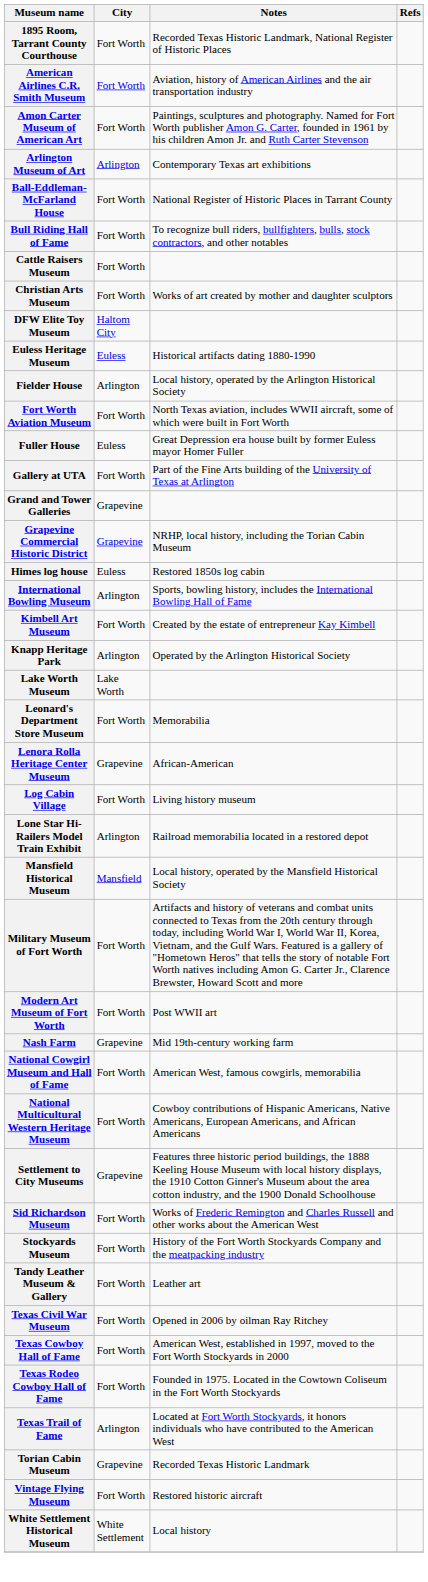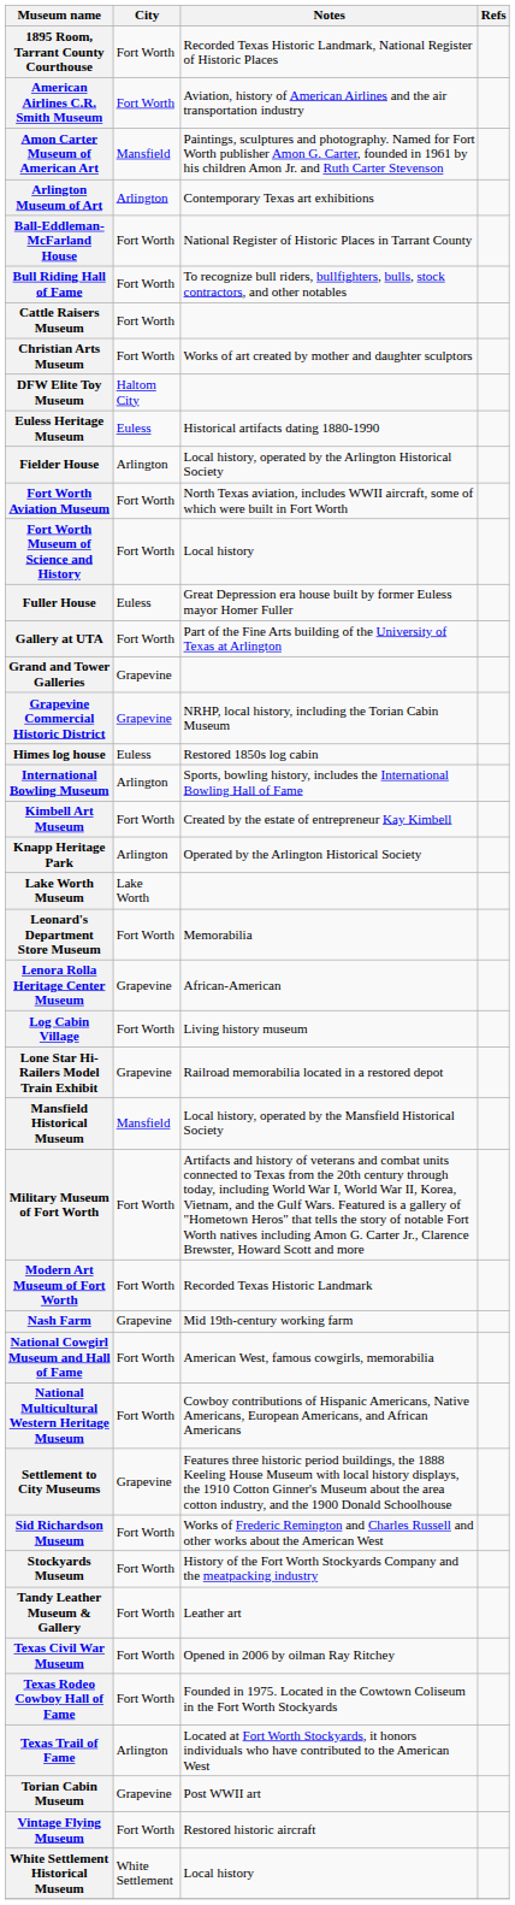 <table class="wikitable sortable plainrowheaders">
 <tr>
 <th scope="col">Museum name</th>
 <th scope="col">City</th>
 <th scope="col">Notes</th>
 <th scope="col" class="unsortable">Refs</th>
 </tr>
 <tr>
 <th scope="row">1895 Room, Tarrant County Courthouse</th>
 <td>Fort Worth</td>
 <td>Recorded Texas Historic Landmark, National Register of Historic Places</td>
 <td align="center"></td>
 </tr>
 <tr>
 <th scope="row"><a href='#'>American Airlines C.R. Smith Museum</a></th>
 <td><a href='#'>Fort Worth</a></td>
 <td>Aviation, history of <a href='#'>American Airlines</a> and the air transportation industry</td>
 <td align="center"></td>
 </tr>
 <tr>
 <th scope="row"><a href='#'>Amon Carter Museum of American Art</a></th>
-<td>Fort Worth</td>
+<td><a href='#'>Mansfield</a></td>
 <td>Paintings, sculptures and photography. Named for Fort Worth publisher <a href='#'>Amon G. Carter</a>, founded in 1961 by his children Amon Jr. and <a href='#'>Ruth Carter Stevenson</a></td>
 <td align="center"></td>
 </tr>
 <tr>
 <th scope="row"><a href='#'>Arlington Museum of Art</a></th>
 <td><a href='#'>Arlington</a></td>
 <td>Contemporary Texas art exhibitions</td>
 <td align="center"></td>
 </tr>
 <tr>
 <th scope="row"><a href='#'>Ball-Eddleman-McFarland House</a></th>
 <td>Fort Worth</td>
 <td>National Register of Historic Places in Tarrant County</td>
 <td align="center"></td>
 </tr>
 <tr>
 <th scope="row"><a href='#'>Bull Riding Hall of Fame</a></th>
 <td>Fort Worth</td>
 <td>To recognize bull riders, <a href='#'>bullfighters</a>, <a href='#'>bulls</a>, <a href='#'>stock contractors</a>, and other notables</td>
 <td align="center"></td>
 </tr>
 <tr>
 <th scope="row">Cattle Raisers Museum</th>
 <td>Fort Worth</td>
 <td></td>
 <td align="center"></td>
 </tr>
 <tr>
 <th scope="row">Christian Arts Museum</th>
 <td>Fort Worth</td>
 <td>Works of art created by mother and daughter sculptors</td>
 <td align="center"></td>
 </tr>
 <tr>
 <th scope="row">DFW Elite Toy Museum</th>
 <td><a href='#'>Haltom City</a></td>
 <td></td>
 <td align="center"></td>
 </tr>
 <tr>
 <th scope="row">Euless Heritage Museum</th>
 <td><a href='#'>Euless</a></td>
 <td>Historical artifacts dating 1880-1990</td>
 <td align="center"></td>
 </tr>
 <tr>
 <th scope="row">Fielder House</th>
 <td>Arlington</td>
 <td>Local history, operated by the Arlington Historical Society</td>
 <td align="center"></td>
 </tr>
 <tr>
 <th scope="row"><a href='#'>Fort Worth Aviation Museum</a></th>
 <td>Fort Worth</td>
 <td>North Texas aviation, includes WWII aircraft, some of which were built in Fort Worth</td>
+<td align="center"></td>
+</tr>
+<tr>
+<th scope="row"><a href='#'>Fort Worth Museum of Science and History</a></th>
+<td>Fort Worth</td>
+<td>Local history</td>
 <td align="center"></td>
 </tr>
 <tr>
 <th scope="row">Fuller House</th>
 <td>Euless</td>
 <td>Great Depression era house built by former Euless mayor Homer Fuller</td>
 <td align="center"></td>
 </tr>
 <tr>
 <th scope="row">Gallery at UTA</th>
 <td>Fort Worth</td>
 <td>Part of the Fine Arts building of the <a href='#'>University of Texas at Arlington</a></td>
 <td align="center"></td>
 </tr>
 <tr>
 <th scope="row">Grand and Tower Galleries</th>
 <td>Grapevine</td>
 <td></td>
 <td align="center"></td>
 </tr>
 <tr>
 <th scope="row"><a href='#'>Grapevine Commercial Historic District</a></th>
 <td><a href='#'>Grapevine</a></td>
 <td>NRHP, local history, including the Torian Cabin Museum</td>
 <td align="center"></td>
 </tr>
 <tr>
 <th scope="row">Himes log house</th>
 <td>Euless</td>
 <td>Restored 1850s log cabin</td>
 <td align="center"></td>
 </tr>
 <tr>
 <th scope="row"><a href='#'>International Bowling Museum</a></th>
 <td>Arlington</td>
 <td>Sports, bowling history, includes the <a href='#'>International Bowling Hall of Fame</a></td>
 <td align="center"></td>
 </tr>
 <tr>
 <th scope="row"><a href='#'>Kimbell Art Museum</a></th>
 <td>Fort Worth</td>
 <td>Created by the estate of entrepreneur <a href='#'>Kay Kimbell</a></td>
 <td align="center"></td>
 </tr>
 <tr>
 <th scope="row">Knapp Heritage Park</th>
 <td>Arlington</td>
 <td>Operated by the Arlington Historical Society</td>
 <td align="center"></td>
 </tr>
 <tr>
 <th scope="row">Lake Worth Museum</th>
 <td>Lake Worth</td>
 <td></td>
 <td align="center"></td>
 </tr>
 <tr>
 <th scope="row">Leonard's Department Store Museum</th>
 <td>Fort Worth</td>
 <td>Memorabilia</td>
 <td align="center"></td>
 </tr>
 <tr>
 <th scope="row"><a href='#'>Lenora Rolla Heritage Center Museum</a></th>
 <td>Grapevine</td>
 <td>African-American</td>
 <td align="center"></td>
 </tr>
 <tr>
 <th scope="row"><a href='#'>Log Cabin Village</a></th>
 <td>Fort Worth</td>
 <td>Living history museum</td>
 <td align="center"></td>
 </tr>
 <tr>
 <th scope="row">Lone Star Hi-Railers Model Train Exhibit</th>
-<td>Arlington</td>
+<td>Grapevine</td>
 <td>Railroad memorabilia located in a restored depot</td>
 <td align="center"></td>
 </tr>
 <tr>
 <th scope="row">Mansfield Historical Museum</th>
 <td><a href='#'>Mansfield</a></td>
 <td>Local history, operated by the Mansfield Historical Society</td>
 <td align="center"></td>
 </tr>
 <tr>
 <th scope="row">Military Museum of Fort Worth</th>
 <td>Fort Worth</td>
 <td>Artifacts and history of veterans and combat units connected to Texas from the 20th century through today, including World War I, World War II, Korea, Vietnam, and the Gulf Wars. Featured is a gallery of "Hometown Heros" that tells the story of notable Fort Worth natives including Amon G. Carter Jr., Clarence Brewster, Howard Scott and more</td>
 <td align="center"></td>
 </tr>
 <tr>
 <th scope="row"><a href='#'>Modern Art Museum of Fort Worth</a></th>
 <td>Fort Worth</td>
-<td>Post WWII art</td>
+<td>Recorded Texas Historic Landmark</td>
 <td align="center"></td>
 </tr>
 <tr>
 <th scope="row"><a href='#'>Nash Farm</a></th>
 <td>Grapevine</td>
 <td>Mid 19th-century working farm</td>
 <td align="center"></td>
 </tr>
 <tr>
 <th scope="row"><a href='#'>National Cowgirl Museum and Hall of Fame</a></th>
 <td>Fort Worth</td>
 <td>American West, famous cowgirls, memorabilia</td>
 <td align="center"></td>
 </tr>
 <tr>
 <th scope="row"><a href='#'>National Multicultural Western Heritage Museum</a></th>
 <td>Fort Worth</td>
 <td>Cowboy contributions of Hispanic Americans, Native Americans, European Americans, and African Americans</td>
 <td align="center"></td>
 </tr>
 <tr>
 <th scope="row">Settlement to City Museums</th>
 <td>Grapevine</td>
 <td>Features three historic period buildings, the 1888 Keeling House Museum with local history displays, the 1910 Cotton Ginner's Museum about the area cotton industry, and the 1900 Donald Schoolhouse</td>
 <td align="center"></td>
 </tr>
 <tr>
 <th scope="row"><a href='#'>Sid Richardson Museum</a></th>
 <td>Fort Worth</td>
 <td>Works of <a href='#'>Frederic Remington</a> and <a href='#'>Charles Russell</a> and other works about the American West</td>
 <td align="center"></td>
 </tr>
 <tr>
 <th scope="row">Stockyards Museum</th>
 <td>Fort Worth</td>
 <td>History of the Fort Worth Stockyards Company and the <a href='#'>meatpacking industry</a></td>
 <td align="center"></td>
 </tr>
 <tr>
 <th scope="row">Tandy Leather Museum & Gallery</th>
 <td>Fort Worth</td>
 <td>Leather art</td>
 <td align="center"></td>
 </tr>
 <tr>
 <th scope="row"><a href='#'>Texas Civil War Museum</a></th>
 <td>Fort Worth</td>
 <td>Opened in 2006 by oilman Ray Ritchey</td>
 <td align="center"></td>
 </tr>
 <tr>
-<th scope="row"><a href='#'>Texas Cowboy Hall of Fame</a></th>
-<td>Fort Worth</td>
-<td>American West, established in 1997, moved to the Fort Worth Stockyards in 2000</td>
-<td align="center"></td>
-</tr>
-<tr>
 <th scope="row"><a href='#'>Texas Rodeo Cowboy Hall of Fame</a></th>
 <td>Fort Worth</td>
 <td>Founded in 1975. Located in the Cowtown Coliseum in the Fort Worth Stockyards</td>
 <td align="center"></td>
 </tr>
 <tr>
 <th scope="row"><a href='#'>Texas Trail of Fame</a></th>
 <td>Arlington</td>
 <td>Located at <a href='#'>Fort Worth Stockyards</a>, it honors individuals who have contributed to the American West</td>
 <td align="center"></td>
 </tr>
 <tr>
 <th scope="row">Torian Cabin Museum</th>
 <td>Grapevine</td>
-<td>Recorded Texas Historic Landmark</td>
+<td>Post WWII art</td>
 <td align="center"></td>
 </tr>
 <tr>
 <th scope="row"><a href='#'>Vintage Flying Museum</a></th>
 <td>Fort Worth</td>
 <td>Restored historic aircraft</td>
 <td align="center"></td>
 </tr>
 <tr>
 <th scope="row">White Settlement Historical Museum</th>
 <td>White Settlement</td>
 <td>Local history</td>
 <td align="center"></td>
 </tr>
 <tr>
 </tr>
 </table>
